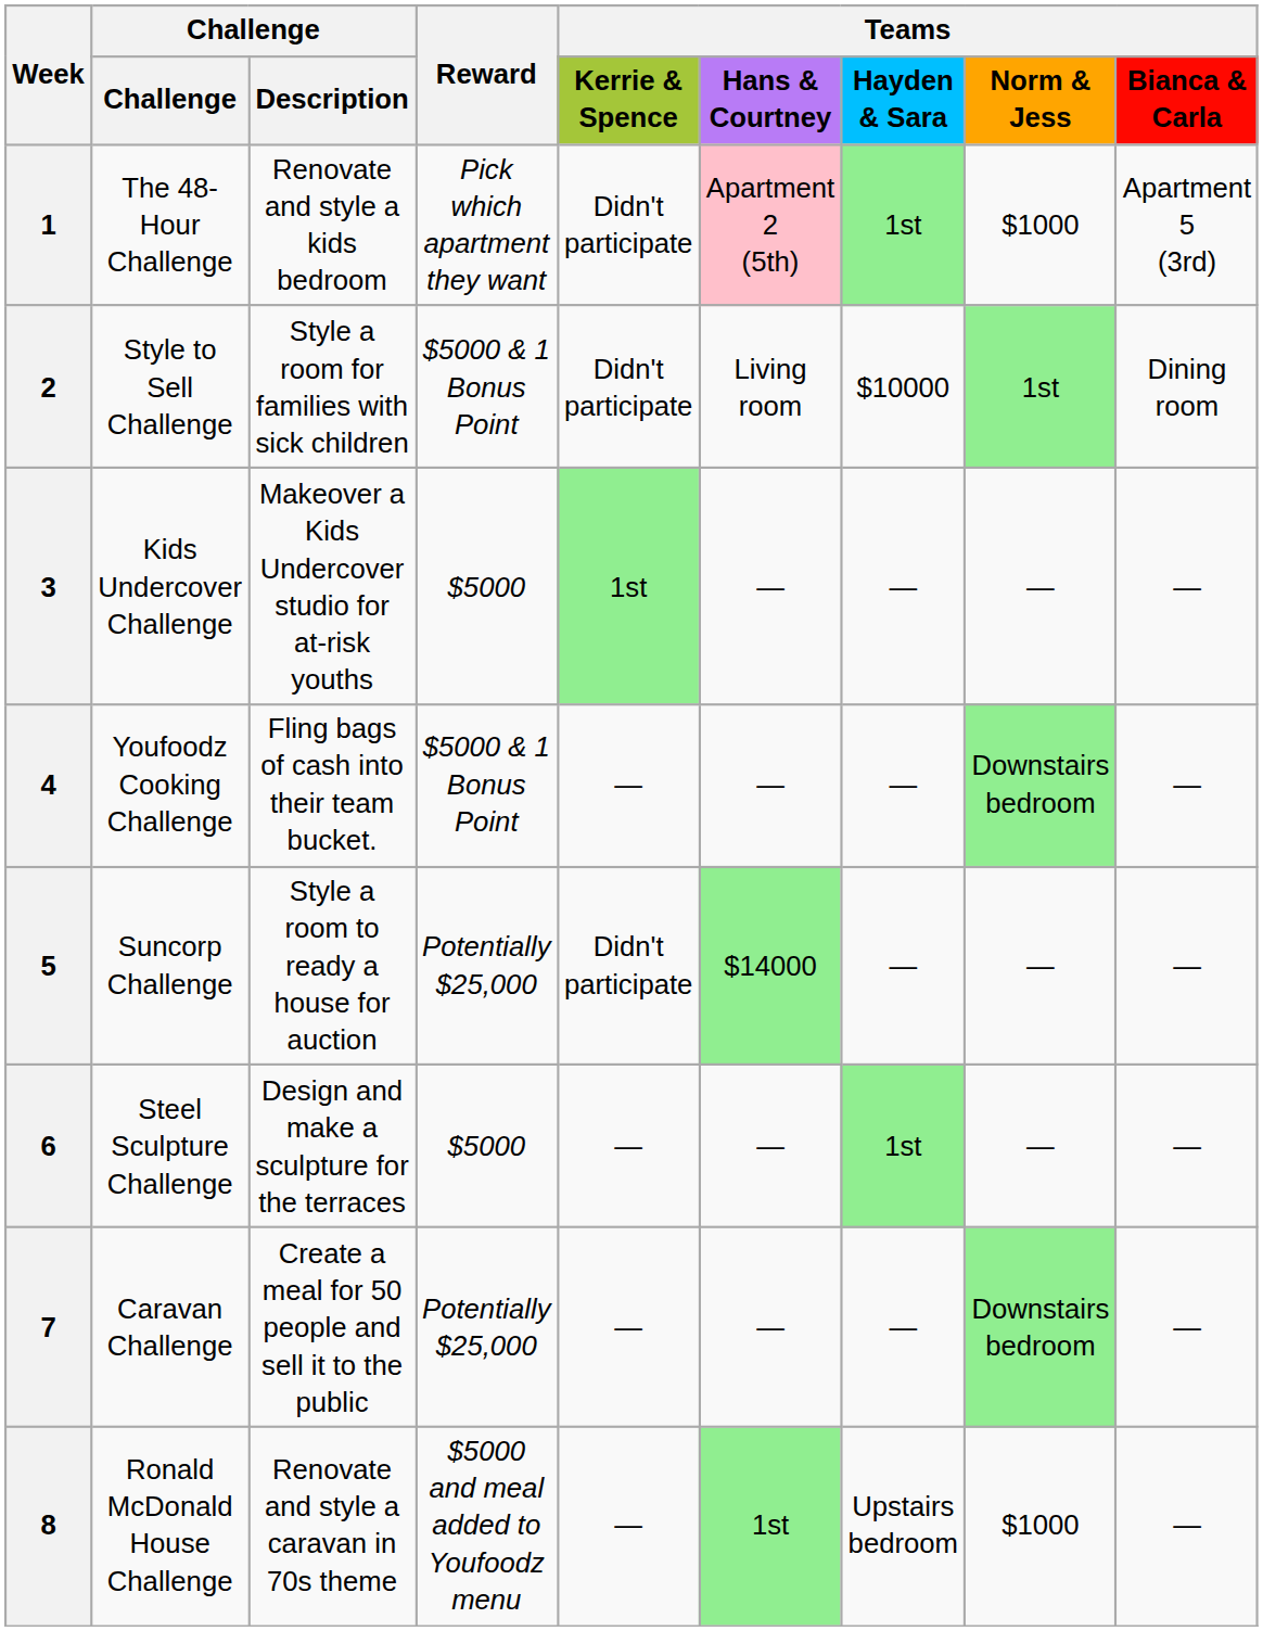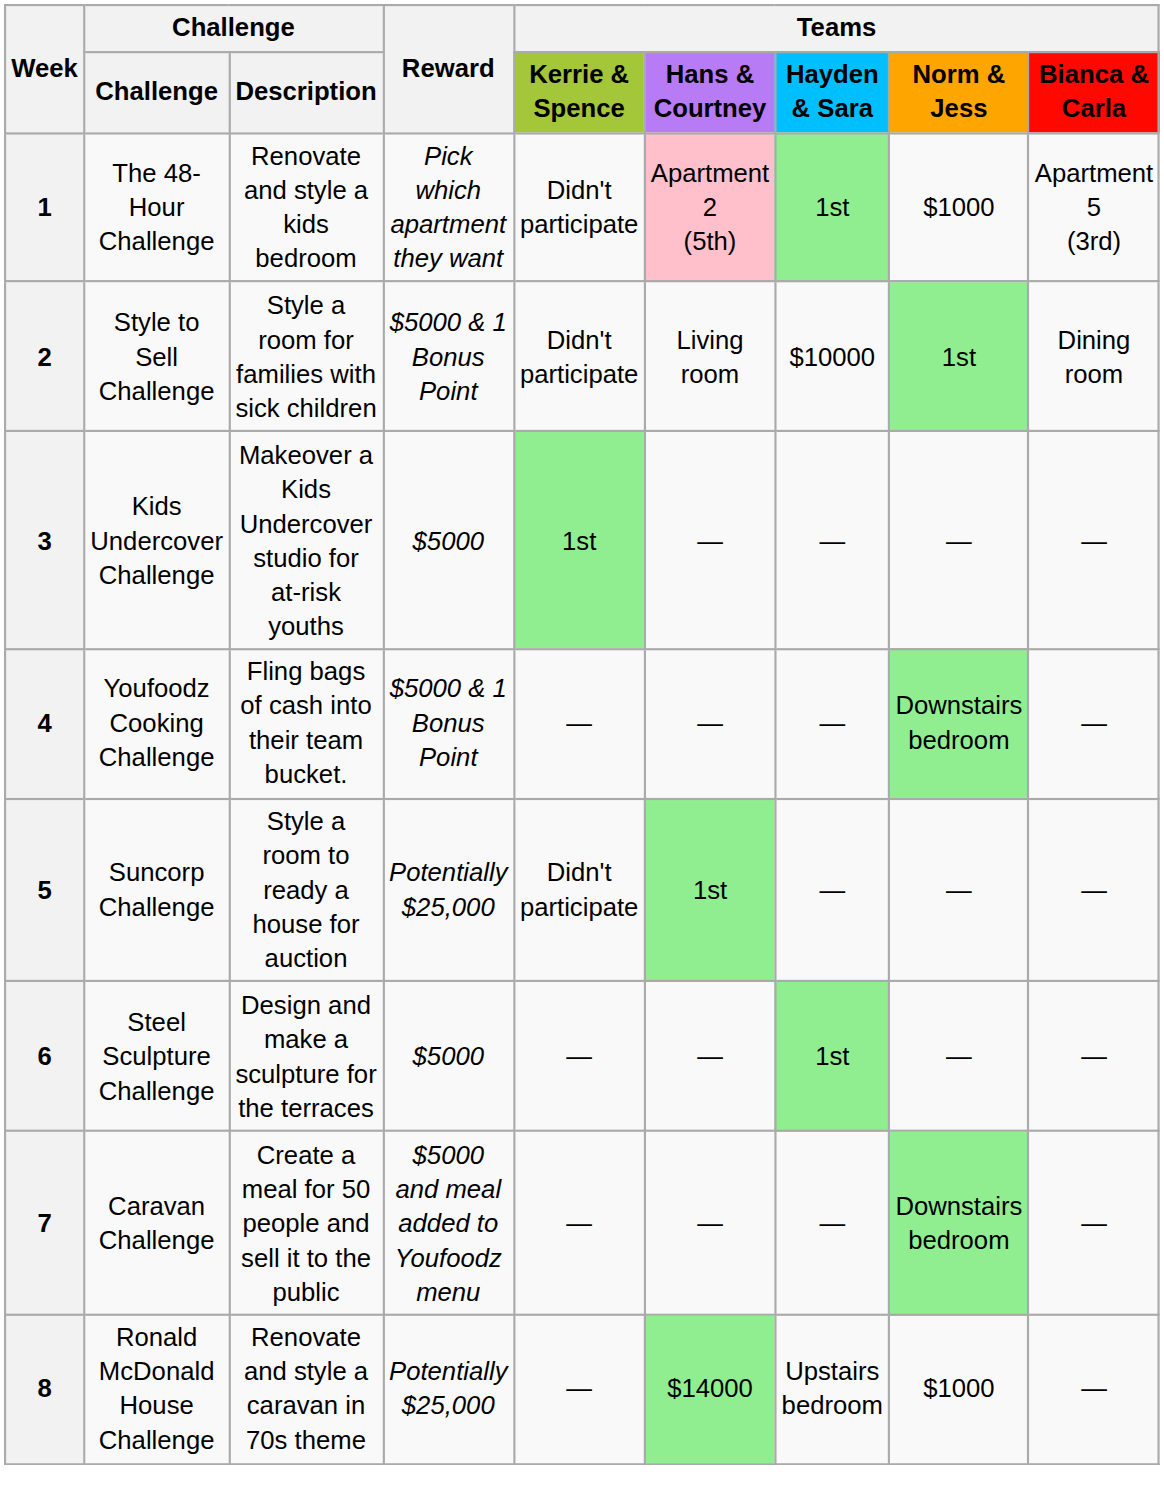 <table class="wikitable" style="text-align: center; font-size: 9pt; line-height:16px; width:80%">
 <tr>
 <th scope="col" rowspan="2">Week</th>
 <th scope="col" colspan="2">Challenge</th>
 <th scope="col" rowspan="2">Reward</th>
 <th scope="col" colspan="5">Teams</th>
 </tr>
 <tr>
 <th scope="col">Challenge</th>
 <th scope="col">Description</th>
 <th style="background:#A4C639; color:black;"><strong>Kerrie & Spence</strong></th>
 <th style="background:#B87BF6; color:black;"><strong>Hans & Courtney</strong></th>
 <th style="background:#00BFFF; color:black;"><strong>Hayden & Sara</strong></th>
 <th style="background:#FFA500; color:black;"><strong>Norm & Jess</strong></th>
 <th style="background:#FF0800; color:black;"><strong>Bianca & Carla</strong></th>
 </tr>
 <tr>
 <th>1</th>
 <td>The  48-Hour Challenge</td>
 <td>Renovate and style a kids bedroom</td>
 <td><em>Pick which apartment they want</em></td>
 <td>Didn't participate</td>
 <td bgcolor="pink">Apartment 2<br>(5th)</td>
 <td bgcolor="lightgreen">1st</td>
 <td>$1000</td>
 <td>Apartment 5<br>(3rd)</td>
 </tr>
 <tr>
 <th>2</th>
 <td>Style to Sell Challenge</td>
 <td>Style a room for families with sick children</td>
 <td><em>$5000 & 1 Bonus Point</em></td>
 <td>Didn't participate</td>
 <td>Living room</td>
 <td>$10000</td>
 <td bgcolor="lightgreen">1st</td>
 <td>Dining room</td>
 </tr>
 <tr>
 <th>3</th>
 <td>Kids Undercover Challenge</td>
 <td>Makeover a Kids Undercover studio for at-risk youths</td>
 <td><em>$5000</em></td>
 <td bgcolor="lightgreen">1st</td>
 <td>—</td>
 <td>—</td>
 <td>—</td>
 <td>—</td>
 </tr>
 <tr>
 <th>4</th>
 <td>Youfoodz Cooking Challenge</td>
 <td>Fling bags of cash into their team bucket.</td>
 <td><em>$5000 & 1 Bonus Point</em></td>
 <td>—</td>
 <td>—</td>
 <td>—</td>
 <td bgcolor="lightgreen">Downstairs bedroom</td>
 <td>—</td>
 </tr>
 <tr>
 <th>5</th>
 <td>Suncorp Challenge</td>
 <td>Style a room to ready a house for auction</td>
 <td><em>Potentially $25,000</em></td>
 <td>Didn't participate</td>
-<td bgcolor="lightgreen">$14000</td>
+<td bgcolor="lightgreen">1st</td>
 <td>—</td>
 <td>—</td>
 <td>—</td>
 </tr>
 <tr>
 <th>6</th>
 <td>Steel Sculpture Challenge</td>
 <td>Design and make a sculpture for the terraces</td>
 <td><em>$5000</em></td>
 <td>—</td>
 <td>—</td>
 <td bgcolor="lightgreen">1st</td>
 <td>—</td>
 <td>—</td>
 </tr>
 <tr>
 <th>7</th>
 <td>Caravan Challenge</td>
 <td>Create a meal for 50 people and sell it to the public</td>
-<td><em>Potentially $25,000</em></td>
+<td><em>$5000 and meal added to Youfoodz menu</em></td>
 <td>—</td>
 <td>—</td>
 <td>—</td>
 <td bgcolor="lightgreen">Downstairs bedroom</td>
 <td>—</td>
 </tr>
 <tr>
 <th>8</th>
 <td>Ronald McDonald House Challenge</td>
 <td>Renovate and style a caravan in 70s theme</td>
-<td><em>$5000 and meal added to Youfoodz menu</em></td>
+<td><em>Potentially $25,000</em></td>
 <td>—</td>
-<td bgcolor="lightgreen">1st</td>
+<td bgcolor="lightgreen">$14000</td>
 <td>Upstairs bedroom</td>
 <td>$1000</td>
 <td>—</td>
 </tr>
 <tr>
 </tr>
 </table>
